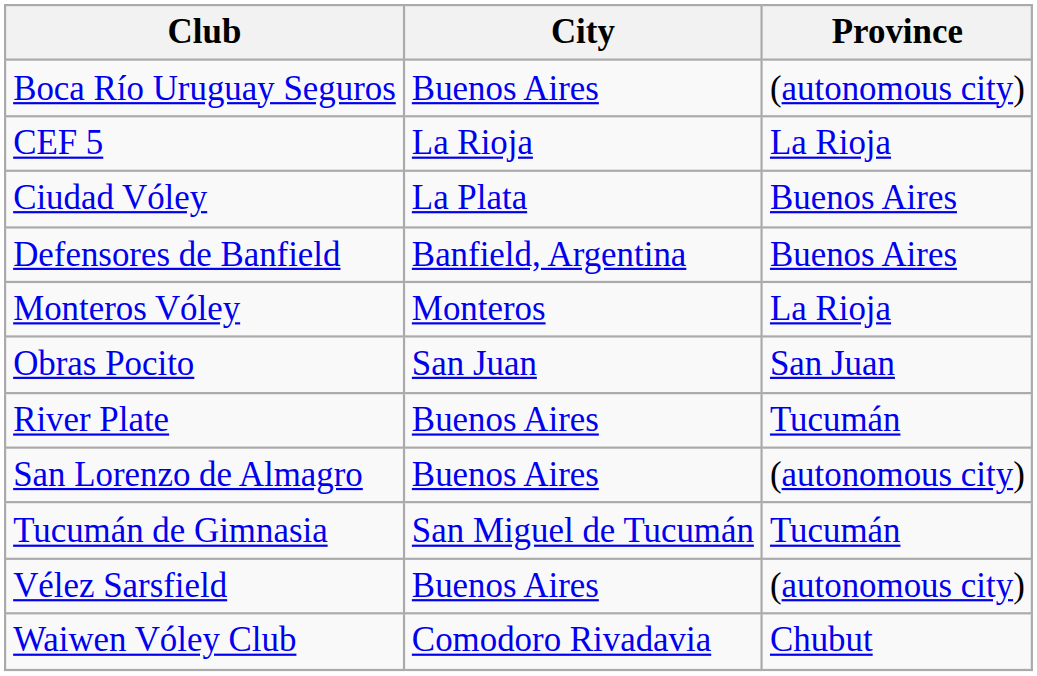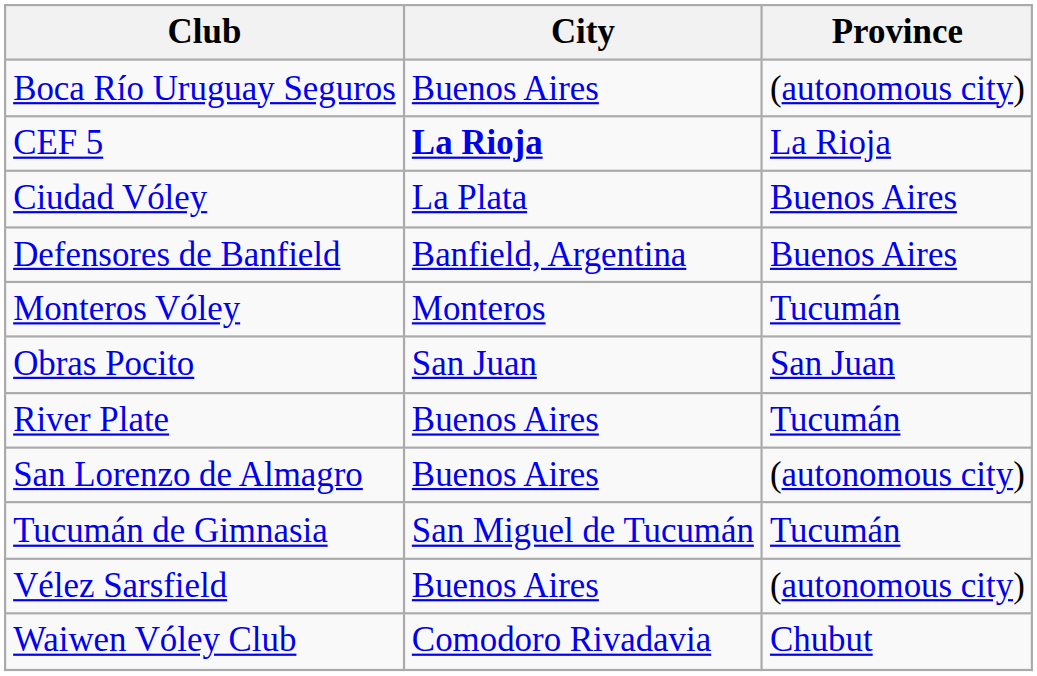 <table class="wikitable sortable">
 <tr>
 <th>Club</th>
 <th>City</th>
 <th>Province</th>
 </tr>
 <tr>
 <td><a href='#'>Boca Río Uruguay Seguros</a></td>
 <td><a href='#'>Buenos Aires</a></td>
 <td>(<a href='#'>autonomous city</a>)</td>
 </tr>
 <tr>
 <td><a href='#'>CEF 5</a></td>
-<td><a href='#'>La Rioja</a></td>
+<td><strong><a href='#'>La Rioja</a></strong></td>
 <td><a href='#'>La Rioja</a></td>
 </tr>
 <tr>
 <td><a href='#'>Ciudad Vóley</a></td>
 <td><a href='#'>La Plata</a></td>
 <td><a href='#'>Buenos Aires</a></td>
 </tr>
 <tr>
 <td><a href='#'>Defensores de Banfield</a></td>
 <td><a href='#'>Banfield, Argentina</a></td>
 <td><a href='#'>Buenos Aires</a></td>
 </tr>
 <tr>
 <td><a href='#'>Monteros Vóley</a></td>
 <td><a href='#'>Monteros</a></td>
-<td><a href='#'>La Rioja</a></td>
+<td><a href='#'>Tucumán</a></td>
 </tr>
 <tr>
 <td><a href='#'>Obras Pocito</a></td>
 <td><a href='#'>San Juan</a></td>
 <td><a href='#'>San Juan</a></td>
 </tr>
 <tr>
 <td><a href='#'>River Plate</a></td>
 <td><a href='#'>Buenos Aires</a></td>
 <td><a href='#'>Tucumán</a></td>
 </tr>
 <tr>
 <td><a href='#'>San Lorenzo de Almagro</a></td>
 <td><a href='#'>Buenos Aires</a></td>
 <td>(<a href='#'>autonomous city</a>)</td>
 </tr>
 <tr>
 <td><a href='#'>Tucumán de Gimnasia</a></td>
 <td><a href='#'>San Miguel de Tucumán</a></td>
 <td><a href='#'>Tucumán</a></td>
 </tr>
 <tr>
 <td><a href='#'>Vélez Sarsfield</a></td>
 <td><a href='#'>Buenos Aires</a></td>
 <td>(<a href='#'>autonomous city</a>)</td>
 </tr>
 <tr>
 <td><a href='#'>Waiwen Vóley Club</a></td>
 <td><a href='#'>Comodoro Rivadavia</a></td>
 <td><a href='#'>Chubut</a></td>
 </tr>
 </table>
